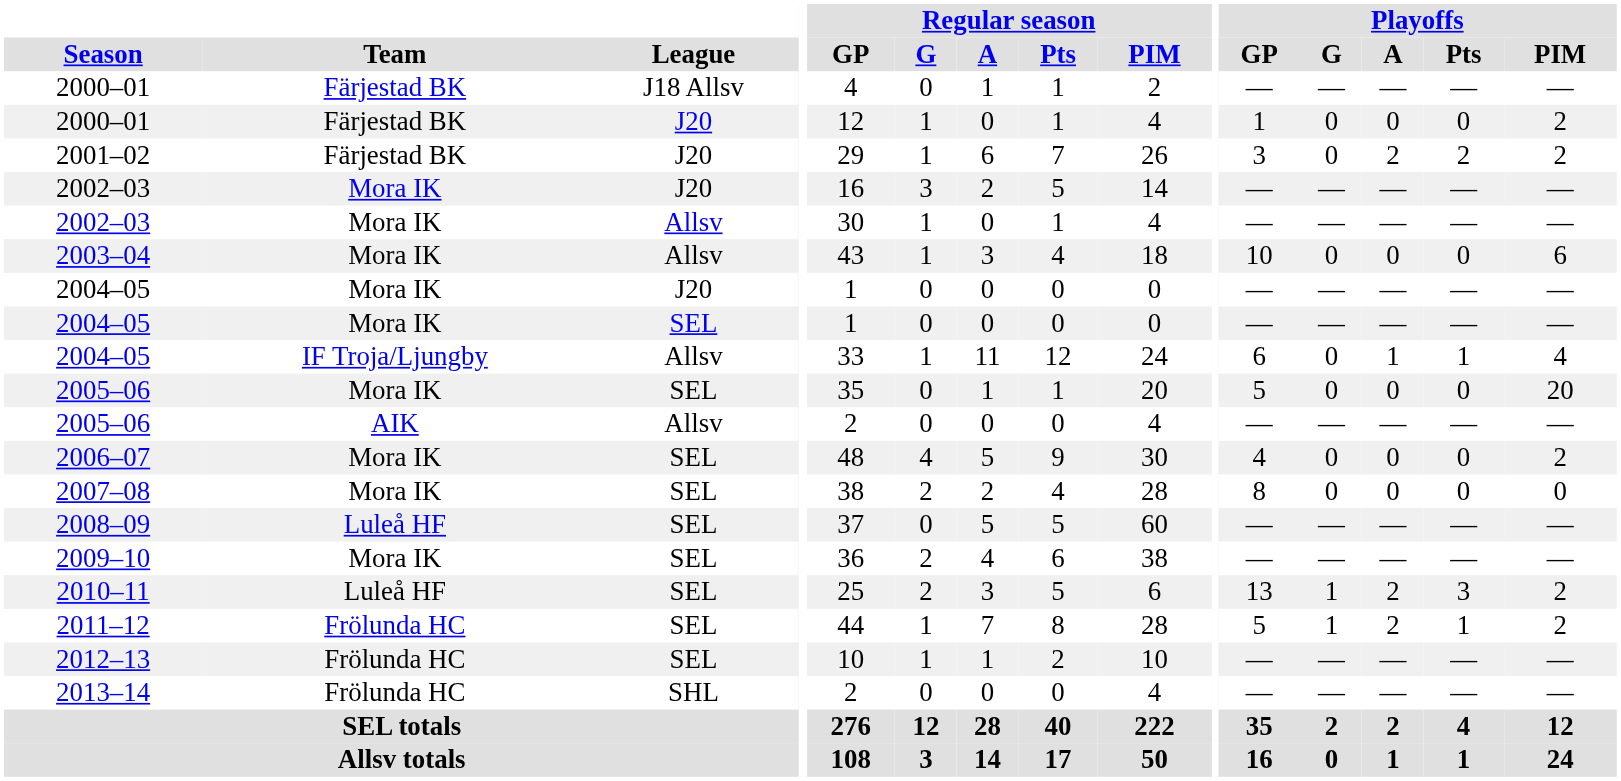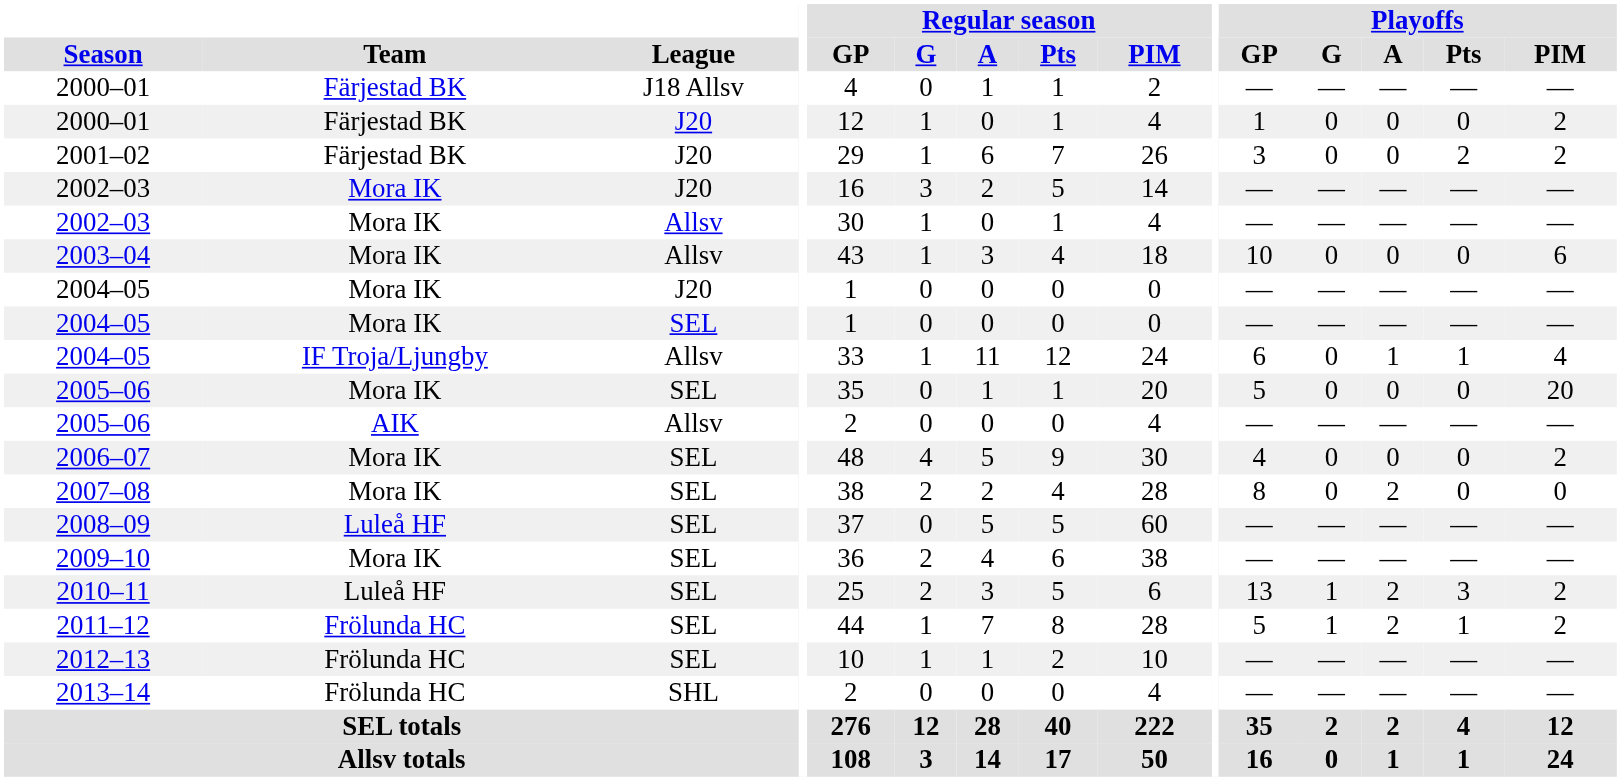 <table border="0" cellpadding="1" cellspacing="0" style="text-align:center; width:60em">
 <tr bgcolor="#e0e0e0">
 <th colspan="3" bgcolor="#ffffff"></th>
 <th rowspan="99" bgcolor="#ffffff"></th>
 <th colspan="5"><a href='#'>Regular season</a></th>
 <th rowspan="99" bgcolor="#ffffff"></th>
 <th colspan="5"><a href='#'>Playoffs</a></th>
 </tr>
 <tr bgcolor="#e0e0e0">
 <th><a href='#'>Season</a></th>
 <th>Team</th>
 <th>League</th>
 <th>GP</th>
 <th><a href='#'>G</a></th>
 <th><a href='#'>A</a></th>
 <th><a href='#'>Pts</a></th>
 <th><a href='#'>PIM</a></th>
 <th>GP</th>
 <th>G</th>
 <th>A</th>
 <th>Pts</th>
 <th>PIM</th>
 </tr>
 <tr>
 <td>2000–01</td>
 <td><a href='#'>Färjestad BK</a></td>
 <td>J18 Allsv</td>
 <td>4</td>
 <td>0</td>
 <td>1</td>
 <td>1</td>
 <td>2</td>
 <td>—</td>
 <td>—</td>
 <td>—</td>
 <td>—</td>
 <td>—</td>
 </tr>
 <tr bgcolor="#f0f0f0">
 <td>2000–01</td>
 <td>Färjestad BK</td>
 <td><a href='#'>J20</a></td>
 <td>12</td>
 <td>1</td>
 <td>0</td>
 <td>1</td>
 <td>4</td>
 <td>1</td>
 <td>0</td>
 <td>0</td>
 <td>0</td>
 <td>2</td>
 </tr>
 <tr>
 <td>2001–02</td>
 <td>Färjestad BK</td>
 <td>J20</td>
 <td>29</td>
 <td>1</td>
 <td>6</td>
 <td>7</td>
 <td>26</td>
 <td>3</td>
 <td>0</td>
-<td>2</td>
+<td>0</td>
 <td>2</td>
 <td>2</td>
 </tr>
 <tr bgcolor="#f0f0f0">
 <td>2002–03</td>
 <td><a href='#'>Mora IK</a></td>
 <td>J20</td>
 <td>16</td>
 <td>3</td>
 <td>2</td>
 <td>5</td>
 <td>14</td>
 <td>—</td>
 <td>—</td>
 <td>—</td>
 <td>—</td>
 <td>—</td>
 </tr>
 <tr>
 <td><a href='#'>2002–03</a></td>
 <td>Mora IK</td>
 <td><a href='#'>Allsv</a></td>
 <td>30</td>
 <td>1</td>
 <td>0</td>
 <td>1</td>
 <td>4</td>
 <td>—</td>
 <td>—</td>
 <td>—</td>
 <td>—</td>
 <td>—</td>
 </tr>
 <tr bgcolor="#f0f0f0">
 <td><a href='#'>2003–04</a></td>
 <td>Mora IK</td>
 <td>Allsv</td>
 <td>43</td>
 <td>1</td>
 <td>3</td>
 <td>4</td>
 <td>18</td>
 <td>10</td>
 <td>0</td>
 <td>0</td>
 <td>0</td>
 <td>6</td>
 </tr>
 <tr>
 <td>2004–05</td>
 <td>Mora IK</td>
 <td>J20</td>
 <td>1</td>
 <td>0</td>
 <td>0</td>
 <td>0</td>
 <td>0</td>
 <td>—</td>
 <td>—</td>
 <td>—</td>
 <td>—</td>
 <td>—</td>
 </tr>
 <tr bgcolor="#f0f0f0">
 <td><a href='#'>2004–05</a></td>
 <td>Mora IK</td>
 <td><a href='#'>SEL</a></td>
 <td>1</td>
 <td>0</td>
 <td>0</td>
 <td>0</td>
 <td>0</td>
 <td>—</td>
 <td>—</td>
 <td>—</td>
 <td>—</td>
 <td>—</td>
 </tr>
 <tr>
 <td><a href='#'>2004–05</a></td>
 <td><a href='#'>IF Troja/Ljungby</a></td>
 <td>Allsv</td>
 <td>33</td>
 <td>1</td>
 <td>11</td>
 <td>12</td>
 <td>24</td>
 <td>6</td>
 <td>0</td>
 <td>1</td>
 <td>1</td>
 <td>4</td>
 </tr>
 <tr bgcolor="#f0f0f0">
 <td><a href='#'>2005–06</a></td>
 <td>Mora IK</td>
 <td>SEL</td>
 <td>35</td>
 <td>0</td>
 <td>1</td>
 <td>1</td>
 <td>20</td>
 <td>5</td>
 <td>0</td>
 <td>0</td>
 <td>0</td>
 <td>20</td>
 </tr>
 <tr>
 <td><a href='#'>2005–06</a></td>
 <td><a href='#'>AIK</a></td>
 <td>Allsv</td>
 <td>2</td>
 <td>0</td>
 <td>0</td>
 <td>0</td>
 <td>4</td>
 <td>—</td>
 <td>—</td>
 <td>—</td>
 <td>—</td>
 <td>—</td>
 </tr>
 <tr bgcolor="#f0f0f0">
 <td><a href='#'>2006–07</a></td>
 <td>Mora IK</td>
 <td>SEL</td>
 <td>48</td>
 <td>4</td>
 <td>5</td>
 <td>9</td>
 <td>30</td>
 <td>4</td>
 <td>0</td>
 <td>0</td>
 <td>0</td>
 <td>2</td>
 </tr>
 <tr>
 <td><a href='#'>2007–08</a></td>
 <td>Mora IK</td>
 <td>SEL</td>
 <td>38</td>
 <td>2</td>
 <td>2</td>
 <td>4</td>
 <td>28</td>
 <td>8</td>
 <td>0</td>
-<td>0</td>
+<td>2</td>
 <td>0</td>
 <td>0</td>
 </tr>
 <tr bgcolor="#f0f0f0">
 <td><a href='#'>2008–09</a></td>
 <td><a href='#'>Luleå HF</a></td>
 <td>SEL</td>
 <td>37</td>
 <td>0</td>
 <td>5</td>
 <td>5</td>
 <td>60</td>
 <td>—</td>
 <td>—</td>
 <td>—</td>
 <td>—</td>
 <td>—</td>
 </tr>
 <tr>
 <td><a href='#'>2009–10</a></td>
 <td>Mora IK</td>
 <td>SEL</td>
 <td>36</td>
 <td>2</td>
 <td>4</td>
 <td>6</td>
 <td>38</td>
 <td>—</td>
 <td>—</td>
 <td>—</td>
 <td>—</td>
 <td>—</td>
 </tr>
 <tr bgcolor="#f0f0f0">
 <td><a href='#'>2010–11</a></td>
 <td>Luleå HF</td>
 <td>SEL</td>
 <td>25</td>
 <td>2</td>
 <td>3</td>
 <td>5</td>
 <td>6</td>
 <td>13</td>
 <td>1</td>
 <td>2</td>
 <td>3</td>
 <td>2</td>
 </tr>
 <tr>
 <td><a href='#'>2011–12</a></td>
 <td><a href='#'>Frölunda HC</a></td>
 <td>SEL</td>
 <td>44</td>
 <td>1</td>
 <td>7</td>
 <td>8</td>
 <td>28</td>
 <td>5</td>
 <td>1</td>
 <td>2</td>
 <td>1</td>
 <td>2</td>
 </tr>
 <tr bgcolor="#f0f0f0">
 <td><a href='#'>2012–13</a></td>
 <td>Frölunda HC</td>
 <td>SEL</td>
 <td>10</td>
 <td>1</td>
 <td>1</td>
 <td>2</td>
 <td>10</td>
 <td>—</td>
 <td>—</td>
 <td>—</td>
 <td>—</td>
 <td>—</td>
 </tr>
 <tr>
 <td><a href='#'>2013–14</a></td>
 <td>Frölunda HC</td>
 <td>SHL</td>
 <td>2</td>
 <td>0</td>
 <td>0</td>
 <td>0</td>
 <td>4</td>
 <td>—</td>
 <td>—</td>
 <td>—</td>
 <td>—</td>
 <td>—</td>
 </tr>
 <tr bgcolor="#e0e0e0">
 <th colspan="3">SEL totals</th>
 <th>276</th>
 <th>12</th>
 <th>28</th>
 <th>40</th>
 <th>222</th>
 <th>35</th>
 <th>2</th>
 <th>2</th>
 <th>4</th>
 <th>12</th>
 </tr>
 <tr bgcolor="#e0e0e0">
 <th colspan="3">Allsv totals</th>
 <th>108</th>
 <th>3</th>
 <th>14</th>
 <th>17</th>
 <th>50</th>
 <th>16</th>
 <th>0</th>
 <th>1</th>
 <th>1</th>
 <th>24</th>
 </tr>
 </table>
